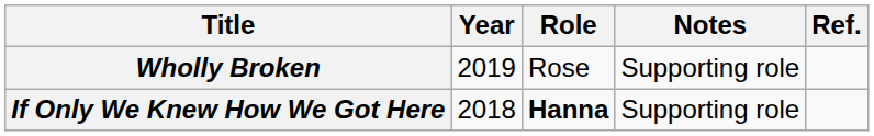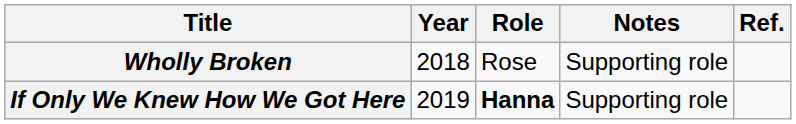 <table class="wikitable sortable plainrowheaders">
 <tr>
 <th scope="col">Title</th>
 <th scope="col">Year</th>
 <th scope="col">Role</th>
 <th scope="col" class="unsortable">Notes</th>
 <th scope="col" class="unsortable">Ref.</th>
 </tr>
 <tr>
 <th scope="row"><em>Wholly Broken</em></th>
-<td>2019</td>
+<td>2018</td>
 <td>Rose</td>
 <td>Supporting role</td>
 <td></td>
 </tr>
 <tr>
 <th scope="row"><em>If Only We Knew How We Got Here</em></th>
-<td>2018</td>
+<td>2019</td>
 <td><strong>Hanna</strong></td>
 <td>Supporting role</td>
 <td></td>
 </tr>
 </table>
